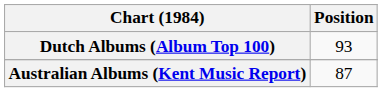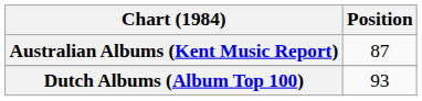 <table class="wikitable sortable plainrowheaders">
 <tr>
 <th>Chart (1984)</th>
 <th>Position</th>
 </tr>
 <tr>
-<th scope="row">Dutch Albums (<a href='#'>Album Top 100</a>)</th>
-<td align="center">93</td>
+<th scope="row">Australian Albums (<a href='#'>Kent Music Report</a>)</th>
+<td align="center">87</td>
 </tr>
 <tr>
 </tr>
 <tr>
-<th scope="row">Australian Albums (<a href='#'>Kent Music Report</a>)</th>
-<td align="center">87</td>
+<th scope="row">Dutch Albums (<a href='#'>Album Top 100</a>)</th>
+<td align="center">93</td>
 </tr>
 </table>
